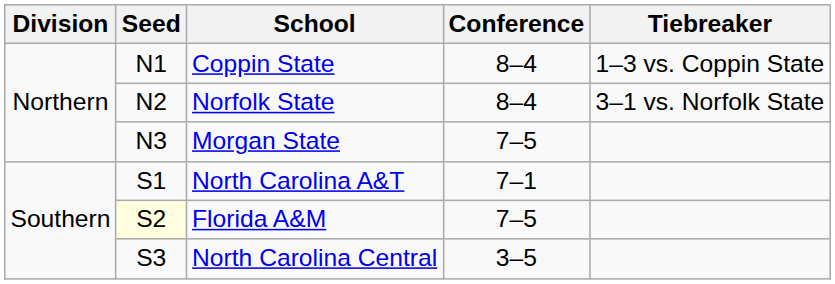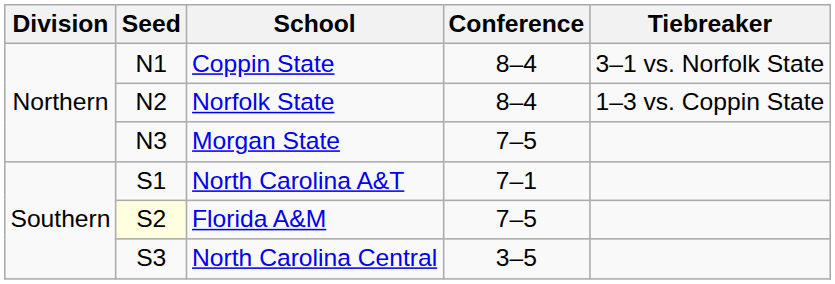 <table class="wikitable" style="text-align:center">
 <tr>
 <th>Division</th>
 <th>Seed</th>
 <th>School</th>
 <th>Conference</th>
 <th>Tiebreaker</th>
 </tr>
 <tr>
 <td rowspan=3>Northern</td>
 <td>N1</td>
 <td align=left><a href='#'>Coppin State</a></td>
 <td>8–4</td>
-<td align=left>1–3 vs. Coppin State</td>
+<td align=left>3–1 vs. Norfolk State</td>
 </tr>
 <tr>
 <td>N2</td>
 <td align=left><a href='#'>Norfolk State</a></td>
 <td>8–4</td>
-<td align=left>3–1 vs. Norfolk State</td>
+<td align=left>1–3 vs. Coppin State</td>
 </tr>
 <tr>
 <td>N3</td>
 <td align=left><a href='#'>Morgan State</a></td>
 <td>7–5</td>
 <td align=left></td>
 </tr>
 <tr>
 <td rowspan=3>Southern</td>
 <td>S1</td>
 <td align=left><a href='#'>North Carolina A&T</a></td>
 <td>7–1</td>
 <td align=left></td>
 </tr>
 <tr>
 <td style="background: lightyellow;">S2</td>
 <td align=left><a href='#'>Florida A&M</a></td>
 <td>7–5</td>
 <td align=left></td>
 </tr>
 <tr>
 <td>S3</td>
 <td align=left><a href='#'>North Carolina Central</a></td>
 <td>3–5</td>
 <td align=left></td>
 </tr>
 </table>
